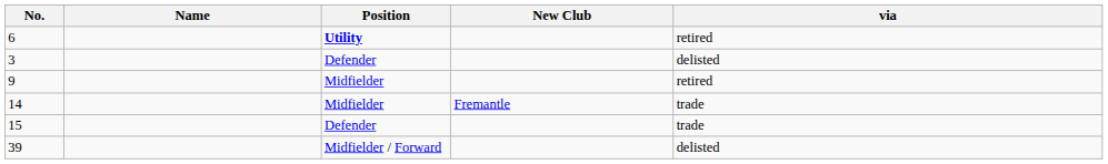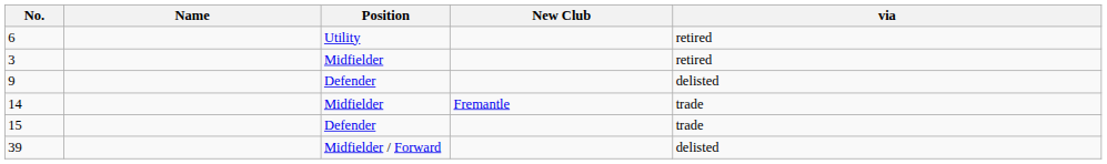 <table class="wikitable sortable" style="width:80%;">
 <tr style="background:#efefef;">
 <th width=1%>No.</th>
 <th width=6%>Name</th>
 <th width=2%>Position</th>
 <th width=5%>New Club</th>
 <th width=10%>via</th>
 </tr>
 <tr>
 <td align=left>6</td>
 <td></td>
-<td><strong><a href='#'>Utility</a></strong></td>
+<td><a href='#'>Utility</a></td>
 <td></td>
 <td>retired</td>
 </tr>
 <tr>
 <td align=left>3</td>
 <td></td>
-<td><a href='#'>Defender</a></td>
+<td><a href='#'>Midfielder</a></td>
 <td></td>
-<td>delisted</td>
+<td>retired</td>
 </tr>
 <tr>
 <td align=left>9</td>
 <td></td>
-<td><a href='#'>Midfielder</a></td>
+<td><a href='#'>Defender</a></td>
 <td></td>
-<td>retired</td>
+<td>delisted</td>
 </tr>
 <tr>
 <td align=left>14</td>
 <td></td>
 <td><a href='#'>Midfielder</a></td>
 <td><a href='#'>Fremantle</a></td>
 <td>trade</td>
 </tr>
 <tr>
 <td align=left>15</td>
 <td></td>
 <td><a href='#'>Defender</a></td>
 <td></td>
 <td>trade</td>
 </tr>
 <tr>
 <td align=left>39</td>
 <td></td>
 <td><a href='#'>Midfielder</a> / <a href='#'>Forward</a></td>
 <td></td>
 <td>delisted</td>
 </tr>
 </table>
